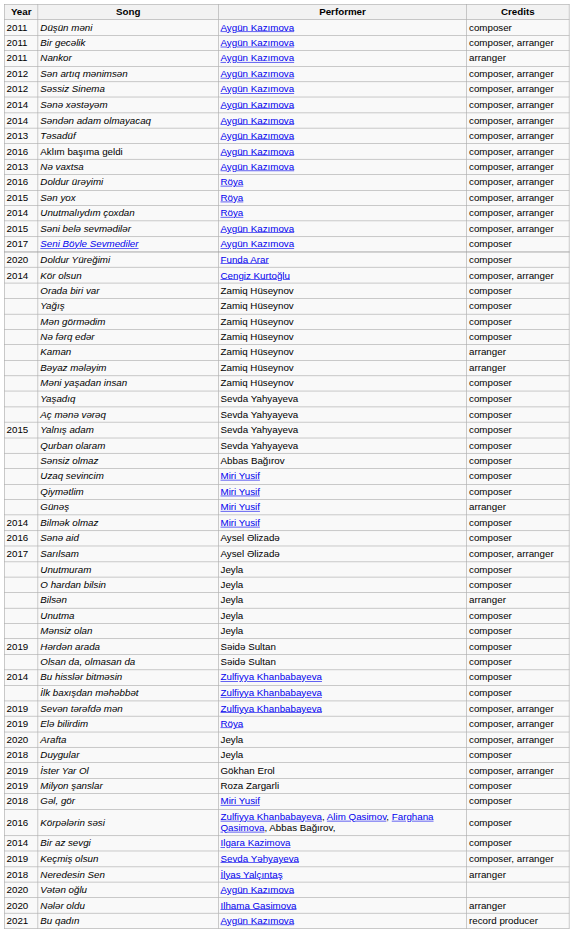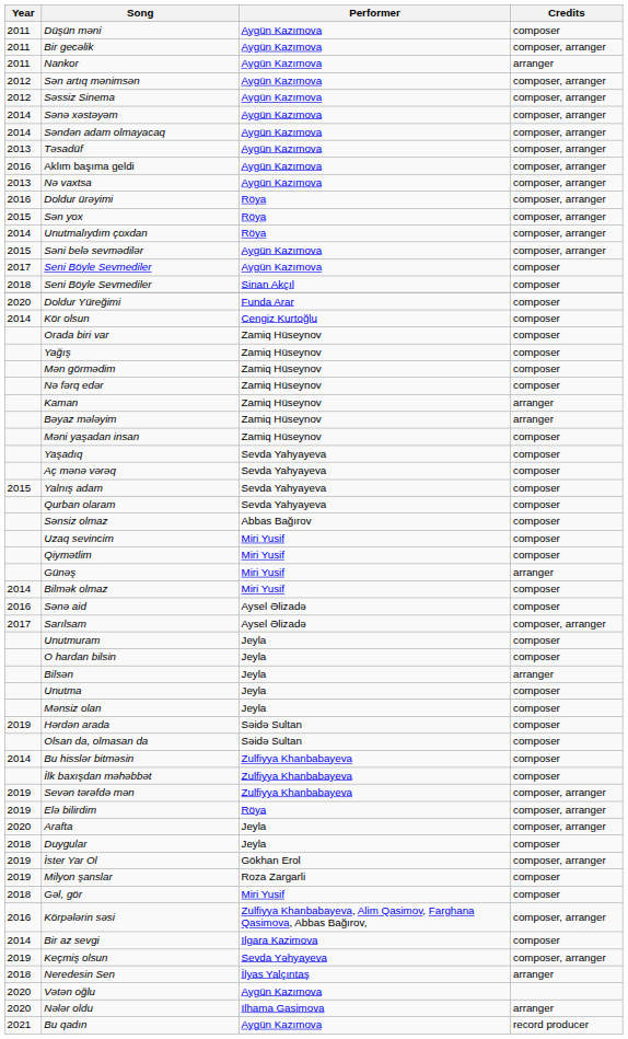 <table class="sortable wikitable">
 <tr>
 <th style="width:3em;">Year</th>
 <th style="width:18em;">Song</th>
 <th style="width:25em;">Performer</th>
 <th style="width:10em;">Credits</th>
 </tr>
 <tr>
 <td>2011</td>
 <td><em>Düşün məni</em></td>
 <td><a href='#'>Aygün Kazımova</a></td>
 <td>composer</td>
 </tr>
 <tr>
 <td>2011</td>
 <td><em>Bir gecəlik</em></td>
 <td><a href='#'>Aygün Kazımova</a></td>
 <td>composer, arranger</td>
 </tr>
 <tr>
 <td>2011</td>
 <td><em>Nankor</em></td>
 <td><a href='#'>Aygün Kazımova</a></td>
 <td>arranger</td>
 </tr>
 <tr>
 <td>2012</td>
 <td><em>Sən artıq mənimsən</em></td>
 <td><a href='#'>Aygün Kazımova</a></td>
 <td>composer, arranger</td>
 </tr>
 <tr>
 <td>2012</td>
 <td><em>Səssiz Sinema</em></td>
 <td><a href='#'>Aygün Kazımova</a></td>
 <td>composer, arranger</td>
 </tr>
 <tr>
 <td>2014</td>
 <td><em>Sənə xəstəyəm</em></td>
 <td><a href='#'>Aygün Kazımova</a></td>
 <td>composer, arranger</td>
 </tr>
 <tr>
 <td>2014</td>
 <td><em>Səndən adam olmayacaq</em></td>
 <td><a href='#'>Aygün Kazımova</a></td>
 <td>composer, arranger</td>
 </tr>
 <tr>
 <td>2013</td>
 <td><em>Təsadüf</em></td>
 <td><a href='#'>Aygün Kazımova</a></td>
 <td>composer, arranger</td>
 </tr>
 <tr>
 <td>2016</td>
 <td>Aklım başıma geldi</td>
 <td><a href='#'>Aygün Kazımova</a></td>
 <td>composer, arranger</td>
 </tr>
 <tr>
 <td>2013</td>
 <td><em>Nə vaxtsa</em></td>
 <td><a href='#'>Aygün Kazımova</a></td>
 <td>composer, arranger</td>
 </tr>
 <tr>
 <td>2016</td>
 <td><em>Doldur ürəyimi</em></td>
 <td><a href='#'>Röya</a></td>
 <td>composer, arranger</td>
 </tr>
 <tr>
 <td>2015</td>
 <td><em>Sən yox</em></td>
 <td><a href='#'>Röya</a></td>
 <td>composer, arranger</td>
 </tr>
 <tr>
 <td>2014</td>
 <td><em>Unutmalıydım çoxdan</em></td>
 <td><a href='#'>Röya</a></td>
 <td>composer, arranger</td>
 </tr>
 <tr>
 <td>2015</td>
 <td><em>Səni belə sevmədilər</em></td>
 <td><a href='#'>Aygün Kazımova</a></td>
 <td>composer, arranger</td>
 </tr>
 <tr>
 <td>2017</td>
 <td><em><a href='#'>Seni Böyle Sevmediler</a></em></td>
 <td><a href='#'>Aygün Kazımova</a></td>
 <td>composer</td>
 </tr>
 <tr>
+<td>2018</td>
+<td><em>Seni Böyle Sevmediler </em></td>
+<td><a href='#'>Sinan Akçıl</a></td>
+<td>composer</td>
+</tr>
+<tr>
 </tr>
 <tr>
 <td>2020</td>
 <td><em>Doldur Yüreğimi</em></td>
 <td><a href='#'>Funda Arar</a></td>
 <td>composer</td>
 </tr>
 <tr>
 <td>2014</td>
 <td><em>Kör olsun</em></td>
 <td><a href='#'>Cengiz Kurtoğlu</a></td>
-<td>composer, arranger</td>
+<td>composer</td>
 </tr>
 <tr>
 <td></td>
 <td><em> Orada biri var</em></td>
 <td>Zamiq Hüseynov</td>
 <td>composer</td>
 </tr>
 <tr>
 <td></td>
 <td><em>Yağış </em></td>
 <td>Zamiq Hüseynov</td>
 <td>composer</td>
 </tr>
 <tr>
 <td></td>
 <td><em>Mən görmədim </em></td>
 <td>Zamiq Hüseynov</td>
 <td>composer</td>
 </tr>
 <tr>
 <td></td>
 <td><em> Nə fərq edər</em></td>
 <td>Zamiq Hüseynov</td>
 <td>composer</td>
 </tr>
 <tr>
 <td></td>
 <td><em> Kaman</em></td>
 <td>Zamiq Hüseynov</td>
 <td>arranger</td>
 </tr>
 <tr>
 <td></td>
 <td><em> Bəyaz mələyim</em></td>
 <td>Zamiq Hüseynov</td>
 <td>arranger</td>
 </tr>
 <tr>
 <td></td>
 <td><em> Məni yaşadan insan</em></td>
 <td>Zamiq Hüseynov</td>
 <td>composer</td>
 </tr>
 <tr>
 <td></td>
 <td><em> Yaşadıq</em></td>
 <td>Sevda Yahyayeva</td>
 <td>composer</td>
 </tr>
 <tr>
 <td></td>
 <td><em>Aç mənə vərəq </em></td>
 <td>Sevda Yahyayeva</td>
 <td>composer</td>
 </tr>
 <tr>
 <td>2015</td>
 <td><em>Yalnış adam </em></td>
 <td>Sevda Yahyayeva</td>
 <td>composer</td>
 </tr>
 <tr>
 <td></td>
 <td><em> Qurban olaram</em></td>
 <td>Sevda Yahyayeva</td>
 <td>composer</td>
 </tr>
 <tr>
 <td></td>
 <td><em> Sənsiz olmaz</em></td>
 <td>Abbas Bağırov</td>
 <td>composer</td>
 </tr>
 <tr>
 <td></td>
 <td><em> Uzaq sevincim</em></td>
 <td><a href='#'>Miri Yusif</a></td>
 <td>composer</td>
 </tr>
 <tr>
 <td></td>
 <td><em> Qiymətlim</em></td>
 <td><a href='#'>Miri Yusif</a></td>
 <td>composer</td>
 </tr>
 <tr>
 <td></td>
 <td><em> Günəş</em></td>
 <td><a href='#'>Miri Yusif</a></td>
 <td>arranger</td>
 </tr>
 <tr>
 <td>2014</td>
 <td><em>Bilmək olmaz</em></td>
 <td><a href='#'>Miri Yusif</a></td>
 <td>composer</td>
 </tr>
 <tr>
 <td>2016</td>
 <td><em>Sənə aid</em></td>
 <td>Aysel Əlizadə</td>
 <td>composer</td>
 </tr>
 <tr>
 <td>2017</td>
 <td><em>Sarılsam</em></td>
 <td>Aysel Əlizadə</td>
 <td>composer, arranger</td>
 </tr>
 <tr>
 <td></td>
 <td><em>Unutmuram </em></td>
 <td>Jeyla</td>
 <td>composer</td>
 </tr>
 <tr>
 <td></td>
 <td><em> O hardan bilsin</em></td>
 <td>Jeyla</td>
 <td>composer</td>
 </tr>
 <tr>
 <td></td>
 <td><em> Bilsən</em></td>
 <td>Jeyla</td>
 <td>arranger</td>
 </tr>
 <tr>
 <td></td>
 <td><em>Unutma </em></td>
 <td>Jeyla</td>
 <td>composer</td>
 </tr>
 <tr>
 <td></td>
 <td><em>Mənsiz olan </em></td>
 <td>Jeyla</td>
 <td>composer</td>
 </tr>
 <tr>
 <td>2019</td>
 <td><em> Hərdən arada</em></td>
 <td>Səidə Sultan</td>
 <td>composer</td>
 </tr>
 <tr>
 <td></td>
 <td><em> Olsan da, olmasan da</em></td>
 <td>Səidə Sultan</td>
 <td>composer</td>
 </tr>
 <tr>
 <td>2014</td>
 <td><em>Bu hisslər bitməsin</em></td>
 <td><a href='#'>Zulfiyya Khanbabayeva</a></td>
 <td>composer</td>
 </tr>
 <tr>
 <td></td>
 <td><em>İlk baxışdan məhəbbət</em></td>
 <td><a href='#'>Zulfiyya Khanbabayeva</a></td>
 <td>composer</td>
 </tr>
 <tr>
 <td>2019</td>
 <td><em>Sevən tərəfdə mən</em></td>
 <td><a href='#'>Zulfiyya Khanbabayeva</a></td>
 <td>composer, arranger</td>
 </tr>
 <tr>
 <td>2019</td>
 <td><em>Elə bilirdim</em></td>
 <td><a href='#'>Röya</a></td>
 <td>composer, arranger</td>
 </tr>
 <tr>
 <td>2020</td>
 <td><em>Arafta</em></td>
 <td>Jeyla</td>
 <td>composer, arranger</td>
 </tr>
 <tr>
 <td>2018</td>
 <td><em>Duygular</em></td>
 <td>Jeyla</td>
 <td>composer</td>
 </tr>
 <tr>
 <td>2019</td>
 <td><em> İster Yar Ol</em></td>
 <td>Gökhan Erol</td>
 <td>composer, arranger</td>
 </tr>
 <tr>
 <td>2019</td>
 <td><em> Milyon şanslar</em></td>
 <td>Roza Zargarli</td>
 <td>composer</td>
 </tr>
 <tr>
 <td>2018</td>
 <td><em>Gəl, gör</em></td>
 <td><a href='#'>Miri Yusif</a></td>
 <td>composer</td>
 </tr>
 <tr>
 <td>2016</td>
 <td><em>Körpələrin səsi</em></td>
 <td><a href='#'>Zulfiyya Khanbabayeva</a>, <a href='#'>Alim Qasimov</a>, <a href='#'>Farghana Qasimova</a>, Abbas Bağırov,</td>
-<td>composer</td>
+<td>composer, arranger</td>
 </tr>
 <tr>
 <td>2014</td>
 <td><em>Bir az sevgi</em></td>
 <td><a href='#'>Ilgara Kazimova</a></td>
 <td>composer</td>
 </tr>
 <tr>
 <td>2019</td>
 <td><em>Keçmiş olsun</em></td>
 <td><a href='#'>Sevda Yəhyayeva</a></td>
 <td>composer, arranger</td>
 </tr>
 <tr>
 <td>2018</td>
 <td><em>Neredesin Sen</em></td>
 <td><a href='#'>İlyas Yalçıntaş</a></td>
 <td>arranger</td>
 </tr>
 <tr>
 <td>2020</td>
 <td><em>Vətən oğlu</em></td>
 <td><a href='#'>Aygün Kazımova</a></td>
 <td></td>
 </tr>
 <tr>
 <td>2020</td>
 <td><em>Nələr oldu</em></td>
 <td><a href='#'>Ilhama Gasimova</a></td>
 <td>arranger</td>
 </tr>
 <tr>
 <td>2021</td>
 <td><em>Bu qadın</em></td>
 <td><a href='#'>Aygün Kazımova</a></td>
 <td>record producer</td>
 </tr>
 </table>
